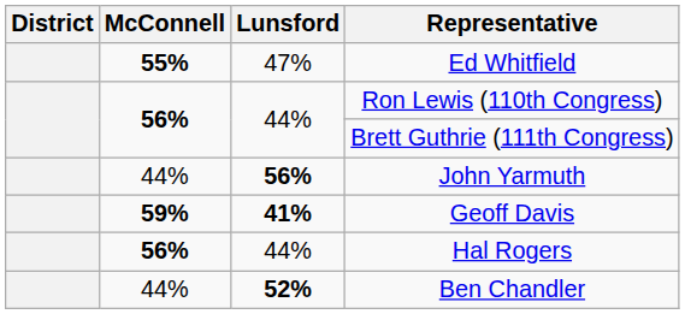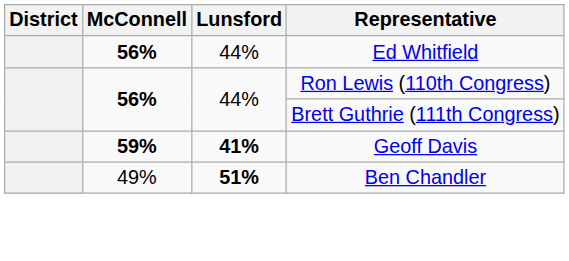 <table class=wikitable>
 <tr>
 <th>District</th>
 <th>McConnell</th>
 <th>Lunsford</th>
 <th>Representative</th>
 </tr>
 <tr align=center>
 <th></th>
-<td><strong>55%</strong></td>
-<td>47%</td>
+<td><strong>56%</strong></td>
+<td>44%</td>
 <td><a href='#'>Ed Whitfield</a></td>
 </tr>
 <tr align=center>
 <th rowspan=2 ></th>
 <td rowspan=2><strong>56%</strong></td>
 <td rowspan=2>44%</td>
 <td><a href='#'>Ron Lewis</a> (<a href='#'>110th Congress</a>)</td>
 </tr>
 <tr align=center>
 <td><a href='#'>Brett Guthrie</a> (<a href='#'>111th Congress</a>)</td>
 </tr>
 <tr align=center>
 <th></th>
-<td>44%</td>
-<td><strong>56%</strong></td>
-<td><a href='#'>John Yarmuth</a></td>
-</tr>
-<tr align=center>
-<th></th>
 <td><strong>59%</strong></td>
 <td><strong>41%</strong></td>
 <td><a href='#'>Geoff Davis</a></td>
 </tr>
 <tr align=center>
 <th></th>
-<td><strong>56%</strong></td>
-<td>44%</td>
-<td><a href='#'>Hal Rogers</a></td>
-</tr>
-<tr align=center>
-<th></th>
-<td>44%</td>
-<td><strong>52%</strong></td>
+<td>49%</td>
+<td><strong>51%</strong></td>
 <td><a href='#'>Ben Chandler</a></td>
 </tr>
 </table>
